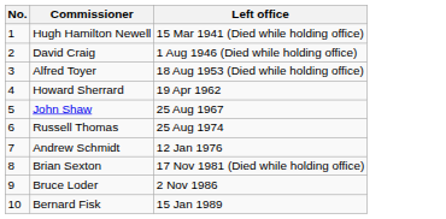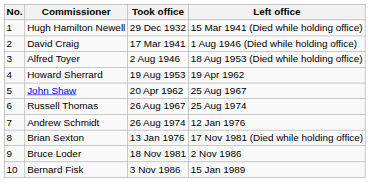 <table class="wikitable">
 <tr>
 <th>No.</th>
 <th>Commissioner</th>
+<th>Took office</th>
 <th>Left office</th>
 </tr>
 <tr>
 <td>1</td>
 <td>Hugh Hamilton Newell</td>
+<td>29 Dec 1932</td>
 <td>15 Mar 1941 (Died while holding office)</td>
 </tr>
 <tr>
 <td>2</td>
 <td>David  Craig</td>
+<td>17 Mar 1941</td>
 <td>1 Aug 1946 (Died while holding office)</td>
 </tr>
 <tr>
 <td>3</td>
 <td>Alfred Toyer</td>
+<td>2 Aug 1946</td>
 <td>18 Aug 1953 (Died while holding office)</td>
 </tr>
 <tr>
 <td>4</td>
 <td>Howard Sherrard</td>
+<td>19 Aug 1953</td>
 <td>19 Apr 1962</td>
 </tr>
 <tr>
 <td>5</td>
 <td><a href='#'>John Shaw</a></td>
+<td>20 Apr 1962</td>
 <td>25 Aug 1967</td>
 </tr>
 <tr>
 <td>6</td>
 <td>Russell Thomas</td>
+<td>26 Aug 1967</td>
 <td>25 Aug 1974</td>
 </tr>
 <tr>
 <td>7</td>
 <td>Andrew Schmidt</td>
+<td>26 Aug 1974</td>
 <td>12 Jan 1976</td>
 </tr>
 <tr>
 <td>8</td>
 <td>Brian Sexton</td>
+<td>13 Jan 1976</td>
 <td>17 Nov 1981 (Died while holding office)</td>
 </tr>
 <tr>
 <td>9</td>
 <td>Bruce Loder</td>
+<td>18 Nov 1981</td>
 <td>2 Nov 1986</td>
 </tr>
 <tr>
 <td>10</td>
 <td>Bernard Fisk</td>
+<td>3 Nov 1986</td>
 <td>15 Jan 1989</td>
 </tr>
 </table>
